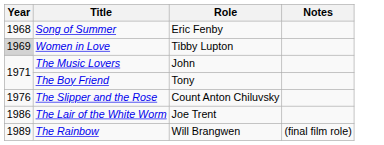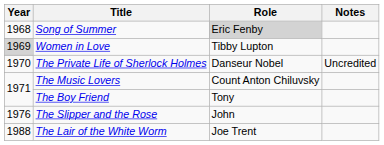 <table class="wikitable">
 <tr>
 <th>Year</th>
 <th>Title</th>
 <th>Role</th>
 <th>Notes</th>
 </tr>
 <tr>
 <td>1968</td>
 <td><em><a href='#'>Song of Summer</a></em></td>
-<td>Eric Fenby</td>
+<td style="background: lightgrey;">Eric Fenby</td>
 <td></td>
 </tr>
 <tr>
 <td style="background: lightgrey;">1969</td>
 <td><em><a href='#'>Women in Love</a></em></td>
 <td>Tibby Lupton</td>
 <td></td>
 </tr>
 <tr>
+<td>1970</td>
+<td><em><a href='#'>The Private Life of Sherlock Holmes</a></em></td>
+<td>Danseur Nobel</td>
+<td>Uncredited</td>
+</tr>
+<tr>
 <td rowspan=2>1971</td>
 <td><em><a href='#'>The Music Lovers</a></em></td>
-<td>John</td>
+<td>Count Anton Chiluvsky</td>
 <td></td>
 </tr>
 <tr>
 <td><em><a href='#'>The Boy Friend</a></em></td>
 <td>Tony</td>
 <td></td>
 </tr>
 <tr>
 <td>1976</td>
 <td><em><a href='#'>The Slipper and the Rose</a></em></td>
-<td>Count Anton Chiluvsky</td>
+<td>John</td>
 <td></td>
 </tr>
 <tr>
-<td>1986</td>
+<td>1988</td>
 <td><em><a href='#'>The Lair of the White Worm</a></em></td>
 <td>Joe Trent</td>
 <td></td>
 </tr>
-<tr>
-<td>1989</td>
-<td><em><a href='#'>The Rainbow</a></em></td>
-<td>Will Brangwen</td>
-<td>(final film role)</td>
-</tr>
 </table>
